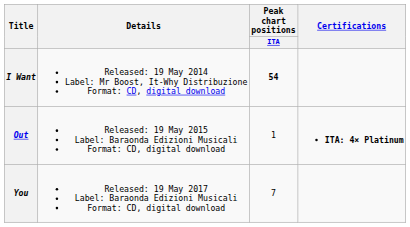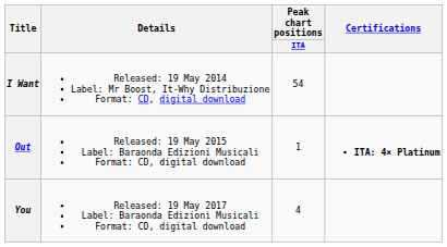 <table class="wikitable plainrowheaders" style="text-align:center;">
 <tr>
 <th scope="col" rowspan="2">Title</th>
 <th scope="col" rowspan="2">Details</th>
 <th scope="col" colspan="1">Peak chart positions</th>
 <th scope="col" rowspan="2"><a href='#'>Certifications</a></th>
 </tr>
 <tr>
 <th scope="col" style="width:3em;font-size:85%;"><a href='#'>ITA</a><br></th>
 </tr>
 <tr>
 <th scope="row"><em>I Want</em></th>
 <td><br><ul><li>Released: 19 May 2014</li><li>Label: Mr Boost, It-Why Distribuzione</li><li>Format: <a href='#'>CD</a>, <a href='#'>digital download</a></li></ul></td>
-<td><strong>54</strong></td>
+<td>54</td>
 <td></td>
 </tr>
 <tr>
 <th scope="row"><em><a href='#'>Out</a></em></th>
 <td><br><ul><li>Released: 19 May 2015</li><li>Label: Baraonda Edizioni Musicali</li><li>Format: CD, digital download</li></ul></td>
 <td>1</td>
 <td><strong><br><ul><li>ITA: 4× Platinum</li></ul></strong></td>
 </tr>
 <tr>
 <th scope="row"><em>You</em></th>
 <td><br><ul><li>Released: 19 May 2017</li><li>Label: Baraonda Edizioni Musicali</li><li>Format: CD, digital download</li></ul></td>
-<td>7</td>
+<td>4</td>
 <td></td>
 </tr>
 </table>
